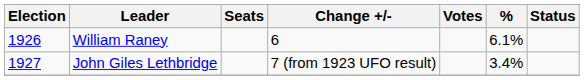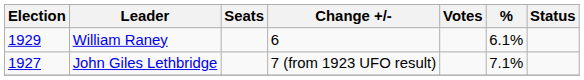 <table class="wikitable sortable" style="text-align: left;">
 <tr>
 <th>Election</th>
 <th>Leader</th>
 <th>Seats</th>
 <th>Change +/-</th>
 <th>Votes</th>
 <th>%</th>
 <th>Status</th>
 </tr>
 <tr>
-<td><a href='#'>1926</a></td>
+<td><a href='#'>1929</a></td>
 <td><a href='#'>William Raney</a></td>
 <td></td>
 <td>6</td>
 <td></td>
 <td>6.1%</td>
 <td></td>
 </tr>
 <tr>
 <td><a href='#'>1927</a></td>
 <td><a href='#'>John Giles Lethbridge</a></td>
 <td></td>
 <td>7 (from 1923 UFO result)</td>
 <td></td>
-<td>3.4%</td>
+<td>7.1%</td>
 <td></td>
 </tr>
 <tr>
 </tr>
 </table>
